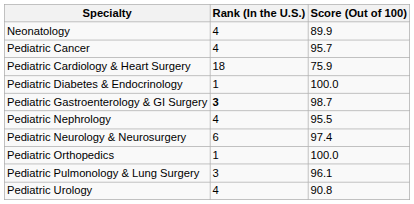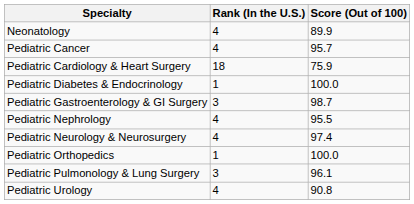 <table class="wikitable">
 <tr>
 <th>Specialty</th>
 <th>Rank (In the U.S.)</th>
 <th>Score (Out of 100)</th>
 </tr>
 <tr>
 <td>Neonatology</td>
 <td>4</td>
 <td>89.9</td>
 </tr>
 <tr>
 <td>Pediatric Cancer</td>
 <td>4</td>
 <td>95.7</td>
 </tr>
 <tr>
 <td>Pediatric Cardiology & Heart Surgery</td>
 <td>18</td>
 <td>75.9</td>
 </tr>
 <tr>
 <td>Pediatric Diabetes & Endocrinology</td>
 <td>1</td>
 <td>100.0</td>
 </tr>
 <tr>
 <td>Pediatric Gastroenterology & GI Surgery</td>
-<td><strong>3</strong></td>
+<td>3</td>
 <td>98.7</td>
 </tr>
 <tr>
 <td>Pediatric Nephrology</td>
 <td>4</td>
 <td>95.5</td>
 </tr>
 <tr>
 <td>Pediatric Neurology & Neurosurgery</td>
-<td>6</td>
+<td>4</td>
 <td>97.4</td>
 </tr>
 <tr>
 <td>Pediatric Orthopedics</td>
 <td>1</td>
 <td>100.0</td>
 </tr>
 <tr>
 <td>Pediatric Pulmonology & Lung Surgery</td>
 <td>3</td>
 <td>96.1</td>
 </tr>
 <tr>
 <td>Pediatric Urology</td>
 <td>4</td>
 <td>90.8</td>
 </tr>
 </table>
